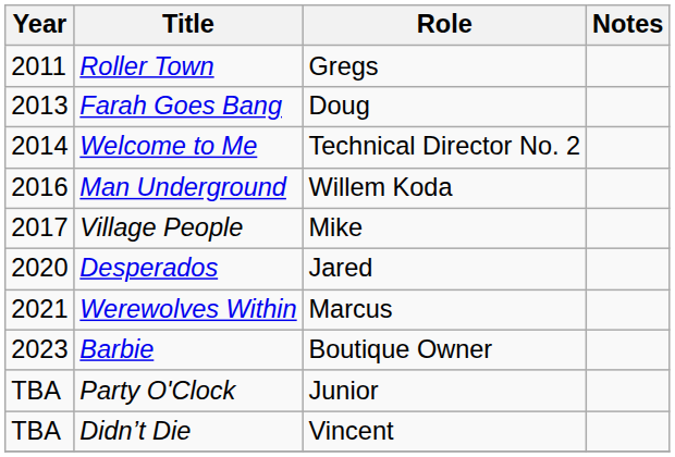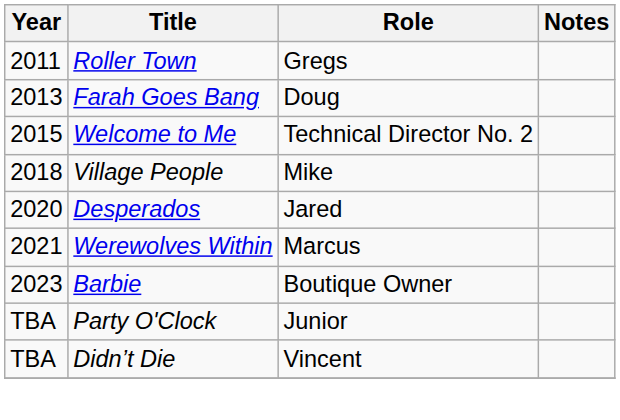 <table class="wikitable sortable">
 <tr>
 <th>Year</th>
 <th>Title</th>
 <th>Role</th>
 <th class="unsortable">Notes</th>
 </tr>
 <tr>
 <td>2011</td>
 <td><em><a href='#'>Roller Town</a></em></td>
 <td>Gregs</td>
 <td></td>
 </tr>
 <tr>
 <td>2013</td>
 <td><em><a href='#'>Farah Goes Bang</a></em></td>
 <td>Doug</td>
 <td></td>
 </tr>
 <tr>
-<td>2014</td>
+<td>2015</td>
 <td><em><a href='#'>Welcome to Me</a></em></td>
 <td>Technical Director No. 2</td>
 <td></td>
 </tr>
 <tr>
-<td>2016</td>
-<td><em><a href='#'>Man Underground</a></em></td>
-<td>Willem Koda</td>
-<td></td>
-</tr>
-<tr>
-<td>2017</td>
+<td>2018</td>
 <td><em>Village People</em></td>
 <td>Mike</td>
 <td></td>
 </tr>
 <tr>
 <td>2020</td>
 <td><em><a href='#'>Desperados</a></em></td>
 <td>Jared</td>
 <td></td>
 </tr>
 <tr>
 <td>2021</td>
 <td><em><a href='#'>Werewolves Within</a></em></td>
 <td>Marcus</td>
 <td></td>
 </tr>
 <tr>
 <td>2023</td>
 <td><em><a href='#'>Barbie</a></em></td>
 <td>Boutique Owner</td>
 <td></td>
 </tr>
 <tr>
 <td>TBA</td>
 <td><em>Party O'Clock</em></td>
 <td>Junior</td>
 <td></td>
 </tr>
 <tr>
 <td>TBA</td>
 <td><em>Didn’t Die</em></td>
 <td>Vincent</td>
 <td></td>
 </tr>
 <tr>
 </tr>
 </table>
